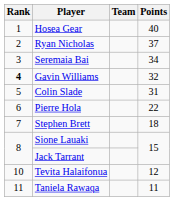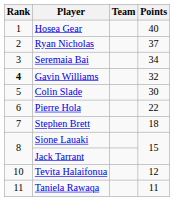 <table class="wikitable">
 <tr>
 <th>Rank</th>
 <th>Player</th>
 <th>Team</th>
 <th>Points</th>
 </tr>
 <tr>
 <td style="text-align:center;">1</td>
 <td><a href='#'>Hosea Gear</a></td>
 <td></td>
 <td style="text-align:center;">40</td>
 </tr>
 <tr>
 <td style="text-align:center;">2</td>
 <td><a href='#'>Ryan Nicholas</a></td>
 <td></td>
 <td style="text-align:center;">37</td>
 </tr>
 <tr>
 <td style="text-align:center;">3</td>
 <td><a href='#'>Seremaia Bai</a></td>
 <td></td>
 <td style="text-align:center;">34</td>
 </tr>
 <tr>
 <td style="text-align:center;"><strong>4</strong></td>
 <td><a href='#'>Gavin Williams</a></td>
 <td></td>
 <td style="text-align:center;">32</td>
 </tr>
 <tr>
 <td style="text-align:center;">5</td>
 <td><a href='#'>Colin Slade</a></td>
 <td></td>
-<td style="text-align:center;">31</td>
+<td style="text-align:center;">30</td>
 </tr>
 <tr>
 <td style="text-align:center;">6</td>
 <td><a href='#'>Pierre Hola</a></td>
 <td></td>
 <td style="text-align:center;">22</td>
 </tr>
 <tr>
 <td style="text-align:center;">7</td>
 <td><a href='#'>Stephen Brett</a></td>
 <td></td>
 <td style="text-align:center;">18</td>
 </tr>
 <tr>
 <td rowspan="2" style="text-align:center;">8</td>
 <td><a href='#'>Sione Lauaki</a></td>
 <td></td>
 <td rowspan="2" style="text-align:center;">15</td>
 </tr>
 <tr>
 <td><a href='#'>Jack Tarrant</a></td>
 <td></td>
 </tr>
 <tr>
 <td style="text-align:center;">10</td>
 <td><a href='#'>Tevita Halaifonua</a></td>
 <td></td>
 <td style="text-align:center;">12</td>
 </tr>
 <tr>
 <td style="text-align:center;">11</td>
 <td><a href='#'>Taniela Rawaqa</a></td>
 <td></td>
 <td style="text-align:center;">11</td>
 </tr>
 </table>
